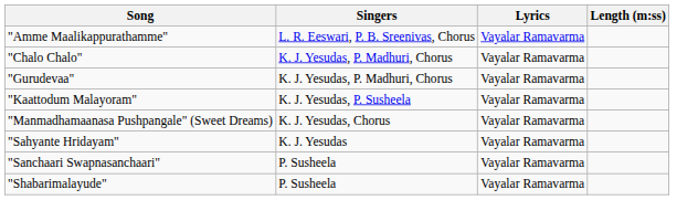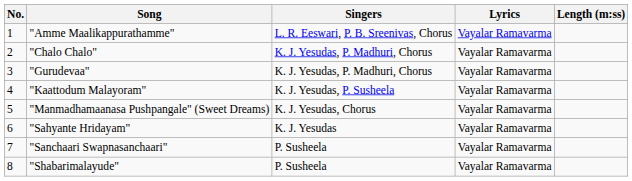 <table class="wikitable" style="font-size:95%;">
 <tr>
+<th>No.</th>
 <th>Song</th>
 <th>Singers</th>
 <th>Lyrics</th>
 <th>Length (m:ss)</th>
 </tr>
 <tr>
+<td>1</td>
 <td>"Amme Maalikappurathamme"</td>
 <td><a href='#'>L. R. Eeswari</a>, <a href='#'>P. B. Sreenivas</a>, Chorus</td>
 <td><a href='#'>Vayalar Ramavarma</a></td>
 <td></td>
 </tr>
 <tr>
+<td>2</td>
 <td>"Chalo Chalo"</td>
 <td><a href='#'>K. J. Yesudas</a>, <a href='#'>P. Madhuri</a>, Chorus</td>
 <td>Vayalar Ramavarma</td>
 <td></td>
 </tr>
 <tr>
+<td>3</td>
 <td>"Gurudevaa"</td>
 <td>K. J. Yesudas, P. Madhuri, Chorus</td>
 <td>Vayalar Ramavarma</td>
 <td></td>
 </tr>
 <tr>
+<td>4</td>
 <td>"Kaattodum Malayoram"</td>
 <td>K. J. Yesudas, <a href='#'>P. Susheela</a></td>
 <td>Vayalar Ramavarma</td>
 <td></td>
 </tr>
 <tr>
+<td>5</td>
 <td>"Manmadhamaanasa Pushpangale" (Sweet Dreams)</td>
 <td>K. J. Yesudas, Chorus</td>
 <td>Vayalar Ramavarma</td>
 <td></td>
 </tr>
 <tr>
+<td>6</td>
 <td>"Sahyante Hridayam"</td>
 <td>K. J. Yesudas</td>
 <td>Vayalar Ramavarma</td>
 <td></td>
 </tr>
 <tr>
+<td>7</td>
 <td>"Sanchaari Swapnasanchaari"</td>
 <td>P. Susheela</td>
 <td>Vayalar Ramavarma</td>
 <td></td>
 </tr>
 <tr>
+<td>8</td>
 <td>"Shabarimalayude"</td>
 <td>P. Susheela</td>
 <td>Vayalar Ramavarma</td>
 <td></td>
 </tr>
 </table>
